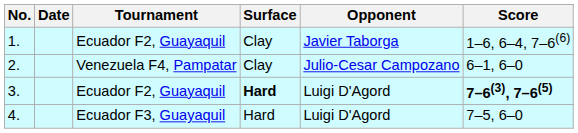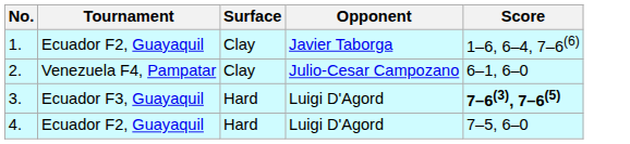 <table class="sortable wikitable">
 <tr>
 <th>No.</th>
-<th>Date</th>
 <th>Tournament</th>
 <th>Surface</th>
 <th>Opponent</th>
 <th class="unsortable">Score</th>
 </tr>
 <tr style="background:#cffcff;">
 <td>1.</td>
-<td></td>
 <td>Ecuador F2, <a href='#'>Guayaquil</a></td>
 <td>Clay</td>
 <td> <a href='#'>Javier Taborga</a></td>
 <td>1–6, 6–4, 7–6<sup>(6)</sup></td>
 </tr>
 <tr style="background:#cffcff;">
 <td>2.</td>
-<td></td>
 <td>Venezuela F4, <a href='#'>Pampatar</a></td>
 <td>Clay</td>
 <td> <a href='#'>Julio-Cesar Campozano</a></td>
 <td>6–1, 6–0</td>
 </tr>
 <tr style="background:#cffcff;">
 <td>3.</td>
-<td></td>
-<td>Ecuador F2, <a href='#'>Guayaquil</a></td>
-<td><strong>Hard</strong></td>
+<td>Ecuador F3, <a href='#'>Guayaquil</a></td>
+<td>Hard</td>
 <td> Luigi D'Agord</td>
 <td><strong>7–6<sup>(3)</sup>, 7–6<sup>(5)</sup></strong></td>
 </tr>
 <tr style="background:#cffcff;">
 <td>4.</td>
-<td></td>
-<td>Ecuador F3, <a href='#'>Guayaquil</a></td>
+<td>Ecuador F2, <a href='#'>Guayaquil</a></td>
 <td>Hard</td>
 <td> Luigi D'Agord</td>
 <td>7–5, 6–0</td>
 </tr>
 </table>
